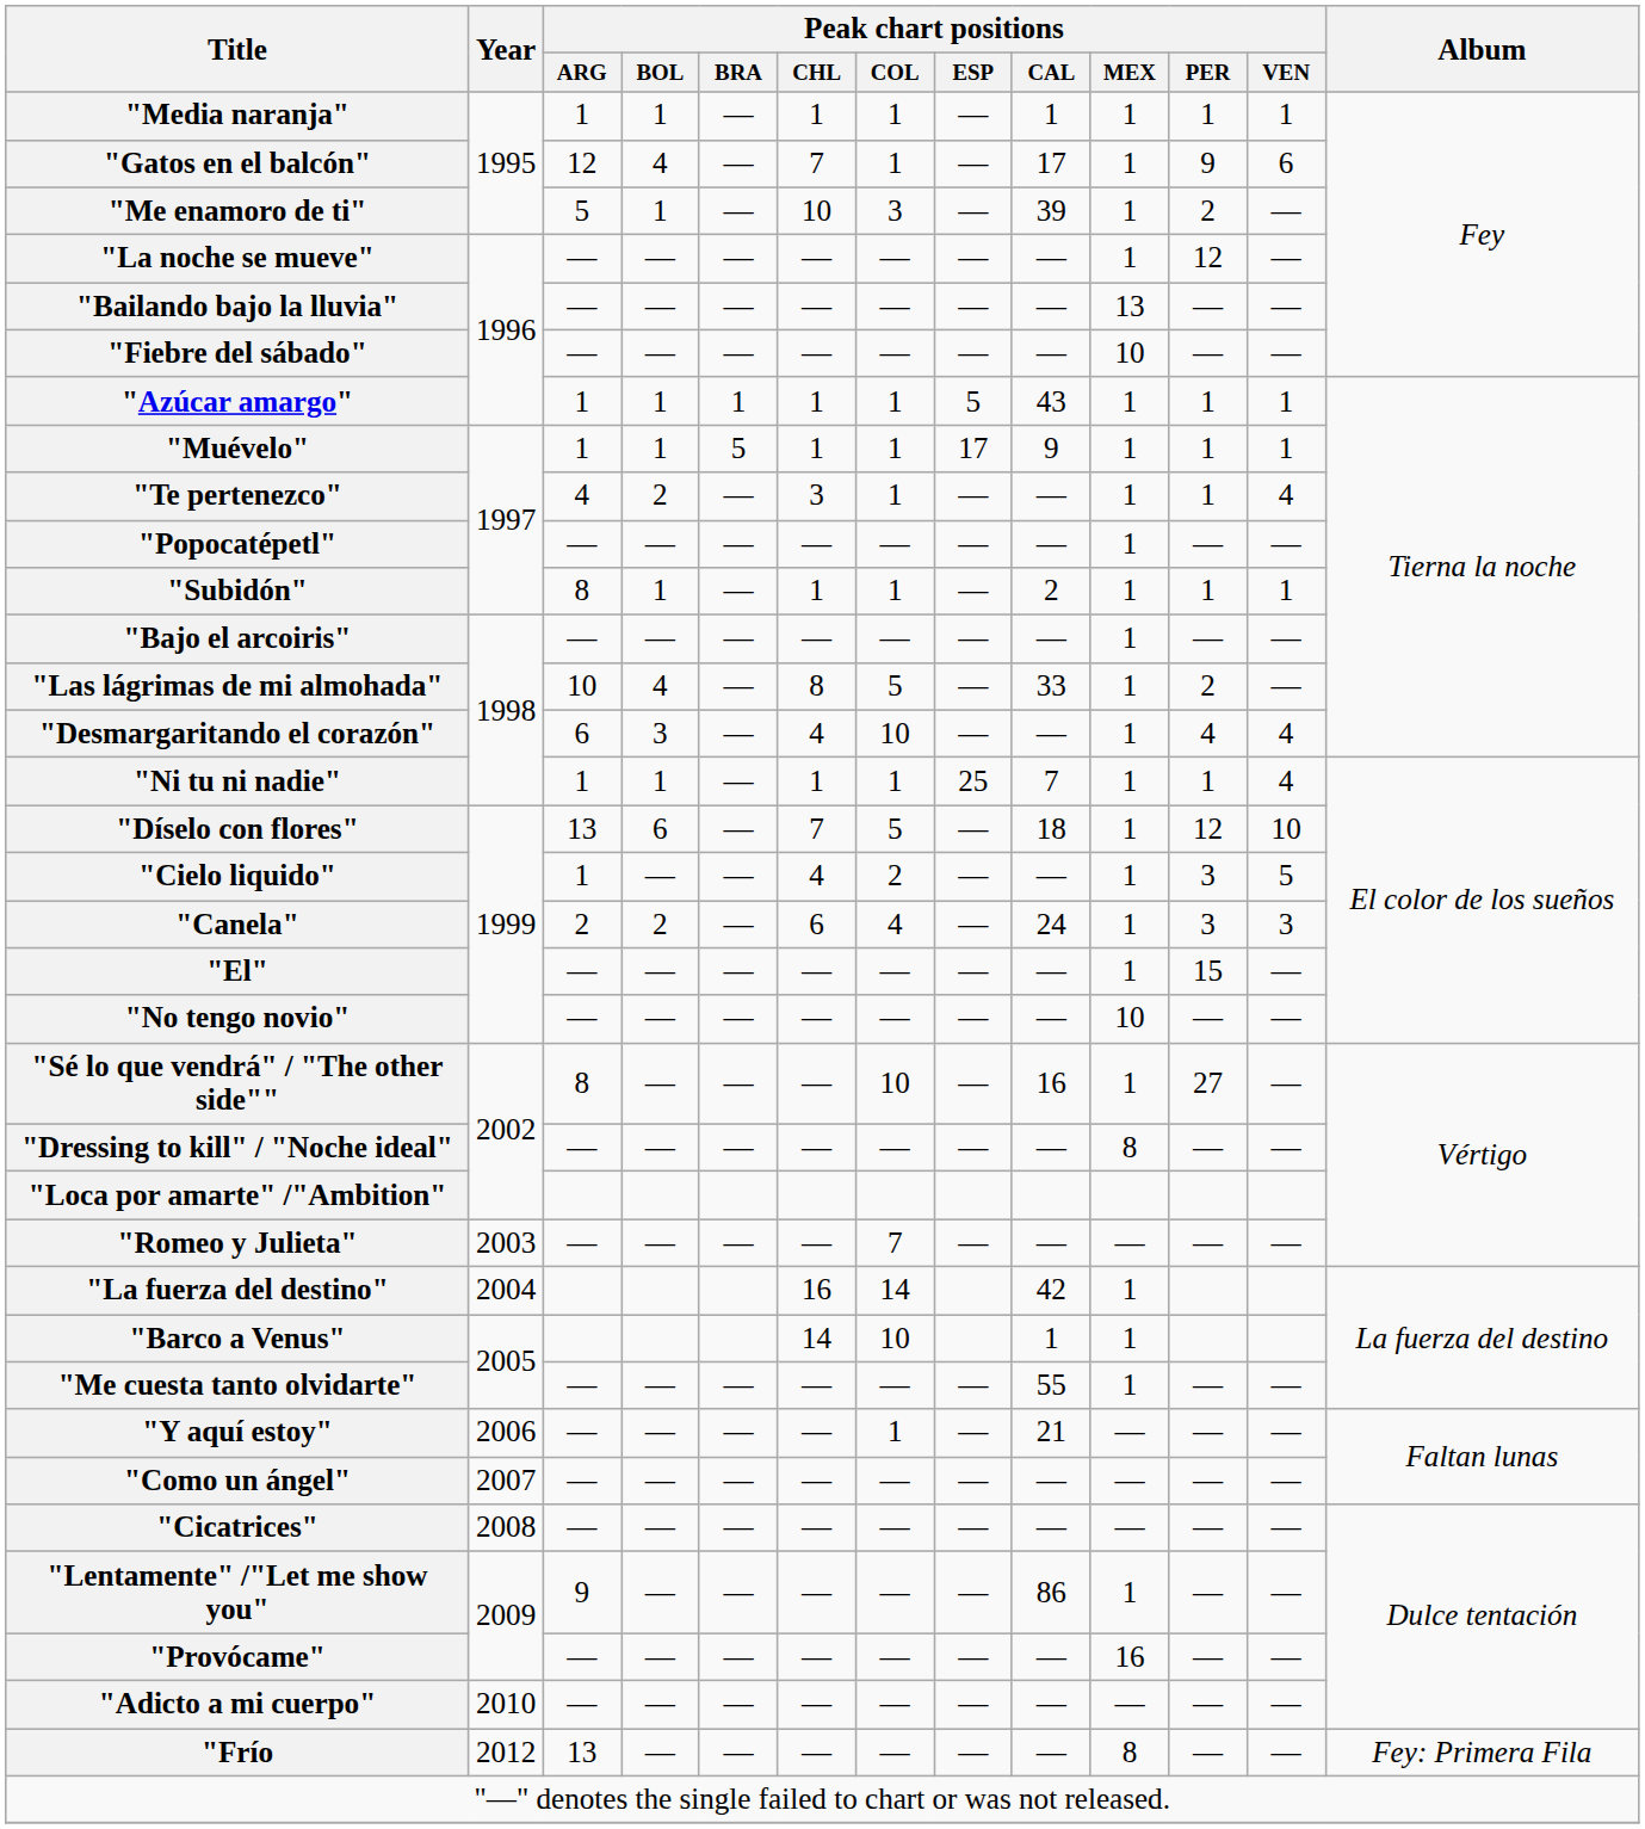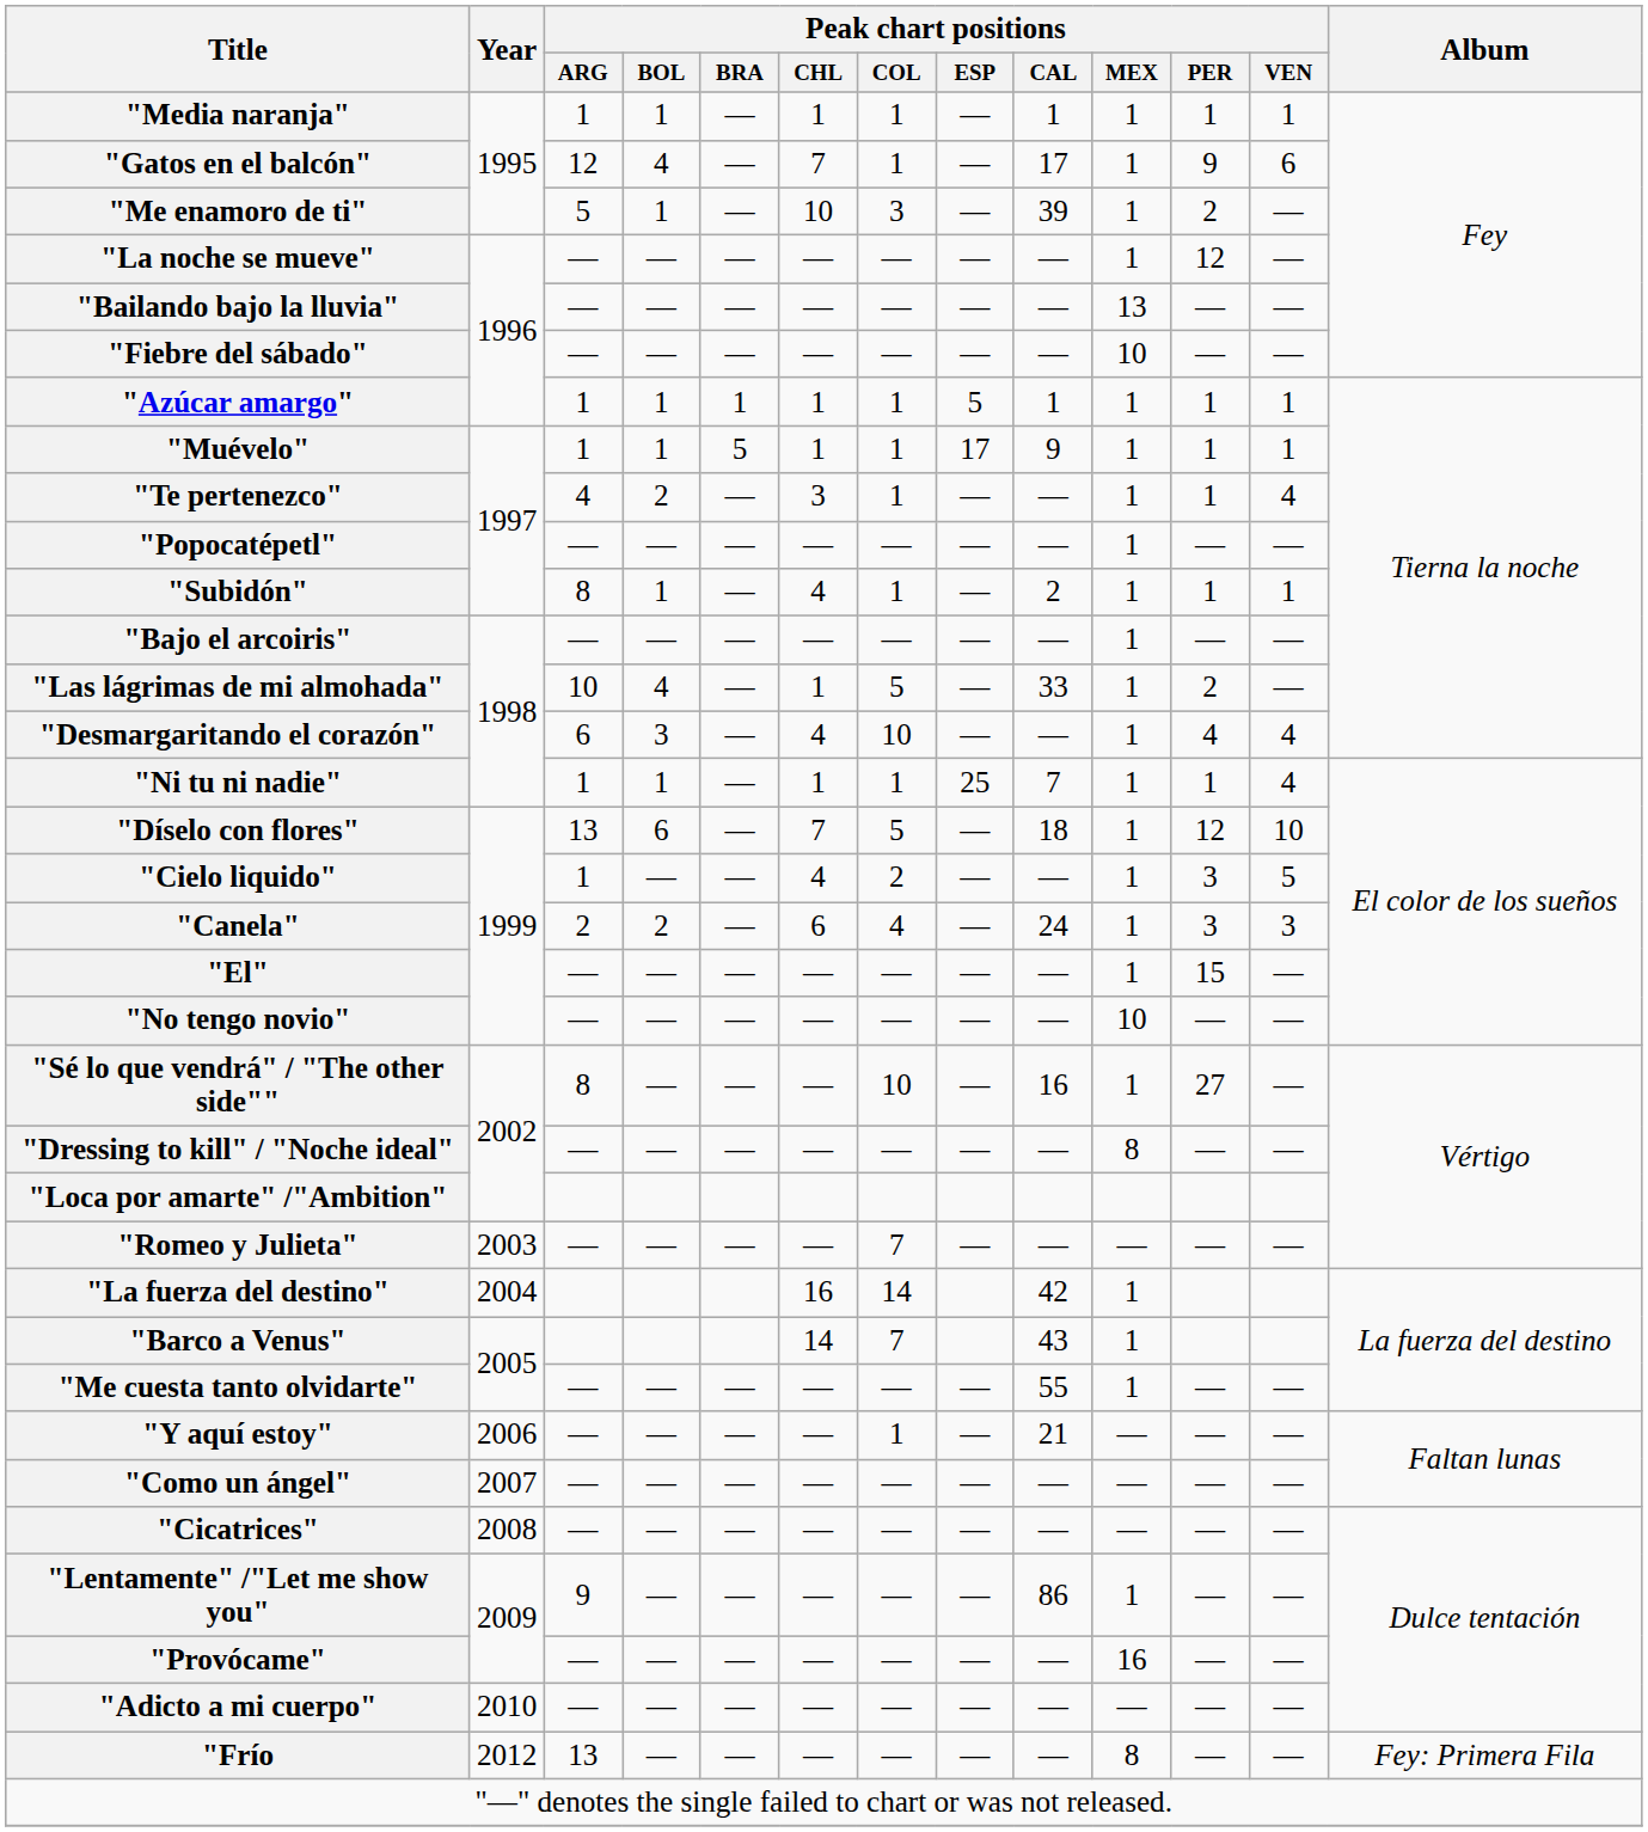 <table class="wikitable plainrowheaders" style="text-align:center;">
 <tr>
 <th rowspan="2" scope="col" style="width:15em;">Title</th>
 <th rowspan="2" scope="col" style="width:2em;">Year</th>
 <th colspan="10">Peak chart positions</th>
 <th rowspan="2" scope="col" style="width:10em;">Album</th>
 </tr>
 <tr>
 <th style="width:3em;font-size:75%">ARG<br></th>
 <th style="width:3em;font-size:75%">BOL</th>
 <th style="width:3em;font-size:75%">BRA</th>
 <th style="width:3em;font-size:75%">CHL</th>
 <th style="width:3em;font-size:75%">COL</th>
 <th style="width:3em;font-size:75%">ESP<br></th>
 <th style="width:3em;font-size:75%">CAL</th>
 <th style="width:3em;font-size:75%">MEX<br></th>
 <th style="width:3em;font-size:75%">PER</th>
 <th style="width:3em;font-size:75%">VEN<br></th>
 </tr>
 <tr>
 <th scope="row">"Media naranja"</th>
 <td align="center" rowspan="3">1995</td>
 <td>1</td>
 <td>1</td>
 <td>—</td>
 <td>1</td>
 <td>1</td>
 <td>—</td>
 <td>1</td>
 <td>1</td>
 <td>1</td>
 <td>1</td>
 <td align="center" rowspan="6"><em>Fey</em></td>
 </tr>
 <tr>
 <th scope="row">"Gatos en el balcón"</th>
 <td>12</td>
 <td>4</td>
 <td>—</td>
 <td>7</td>
 <td>1</td>
 <td>—</td>
 <td>17</td>
 <td>1</td>
 <td>9</td>
 <td>6</td>
 </tr>
 <tr>
 <th scope="row">"Me enamoro de ti"</th>
 <td>5</td>
 <td>1</td>
 <td>—</td>
 <td>10</td>
 <td>3</td>
 <td>—</td>
 <td>39</td>
 <td>1</td>
 <td>2</td>
 <td>—</td>
 </tr>
 <tr>
 <th scope="row">"La noche se mueve"</th>
 <td align="center" rowspan="4">1996</td>
 <td>—</td>
 <td>—</td>
 <td>—</td>
 <td>—</td>
 <td>—</td>
 <td>—</td>
 <td>—</td>
 <td>1</td>
 <td>12</td>
 <td>—</td>
 </tr>
 <tr>
 <th scope="row">"Bailando bajo la lluvia"</th>
 <td>—</td>
 <td>—</td>
 <td>—</td>
 <td>—</td>
 <td>—</td>
 <td>—</td>
 <td>—</td>
 <td>13</td>
 <td>—</td>
 <td>—</td>
 </tr>
 <tr>
 <th scope="row">"Fiebre del sábado"</th>
 <td>—</td>
 <td>—</td>
 <td>—</td>
 <td>—</td>
 <td>—</td>
 <td>—</td>
 <td>—</td>
 <td>10</td>
 <td>—</td>
 <td>—</td>
 </tr>
 <tr>
 <th scope="row">"<a href='#'>Azúcar amargo</a>"</th>
 <td>1</td>
 <td>1</td>
 <td>1</td>
 <td>1</td>
 <td>1</td>
 <td>5</td>
-<td>43</td>
+<td>1</td>
 <td>1</td>
 <td>1</td>
 <td>1</td>
 <td align="center" rowspan="8"><em>Tierna la noche</em></td>
 </tr>
 <tr>
 <th scope="row">"Muévelo"</th>
 <td align="left" rowspan="4">1997</td>
 <td>1</td>
 <td>1</td>
 <td>5</td>
 <td>1</td>
 <td>1</td>
 <td>17</td>
 <td>9</td>
 <td>1</td>
 <td>1</td>
 <td>1</td>
 </tr>
 <tr>
 <th scope="row">"Te pertenezco"</th>
 <td>4</td>
 <td>2</td>
 <td>—</td>
 <td>3</td>
 <td>1</td>
 <td>—</td>
 <td>—</td>
 <td>1</td>
 <td>1</td>
 <td>4</td>
 </tr>
 <tr>
 <th scope="row">"Popocatépetl"</th>
 <td>—</td>
 <td>—</td>
 <td>—</td>
 <td>—</td>
 <td>—</td>
 <td>—</td>
 <td>—</td>
 <td>1</td>
 <td>—</td>
 <td>—</td>
 </tr>
 <tr>
 <th scope="row">"Subidón"</th>
 <td>8</td>
 <td>1</td>
 <td>—</td>
-<td>1</td>
+<td>4</td>
 <td>1</td>
 <td>—</td>
 <td>2</td>
 <td>1</td>
 <td>1</td>
 <td>1</td>
 </tr>
 <tr>
 <th scope="row">"Bajo el arcoiris"</th>
 <td align="left" rowspan="4">1998</td>
 <td>—</td>
 <td>—</td>
 <td>—</td>
 <td>—</td>
 <td>—</td>
 <td>—</td>
 <td>—</td>
 <td>1</td>
 <td>—</td>
 <td>—</td>
 </tr>
 <tr>
 <th scope="row">"Las lágrimas de mi almohada"</th>
 <td>10</td>
 <td>4</td>
 <td>—</td>
-<td>8</td>
+<td>1</td>
 <td>5</td>
 <td>—</td>
 <td>33</td>
 <td>1</td>
 <td>2</td>
 <td>—</td>
 </tr>
 <tr>
 <th scope="row">"Desmargaritando el corazón"</th>
 <td>6</td>
 <td>3</td>
 <td>—</td>
 <td>4</td>
 <td>10</td>
 <td>—</td>
 <td>—</td>
 <td>1</td>
 <td>4</td>
 <td>4</td>
 </tr>
 <tr>
 <th scope="row">"Ni tu ni nadie"</th>
 <td>1</td>
 <td>1</td>
 <td>—</td>
 <td>1</td>
 <td>1</td>
 <td>25</td>
 <td>7</td>
 <td>1</td>
 <td>1</td>
 <td>4</td>
 <td align="center" rowspan="6"><em>El color de los sueños</em></td>
 </tr>
 <tr>
 <th scope="row">"Díselo con flores"</th>
 <td align="left" rowspan="5">1999</td>
 <td>13</td>
 <td>6</td>
 <td>—</td>
 <td>7</td>
 <td>5</td>
 <td>—</td>
 <td>18</td>
 <td>1</td>
 <td>12</td>
 <td>10</td>
 </tr>
 <tr>
 <th scope="row">"Cielo liquido"</th>
 <td>1</td>
 <td>—</td>
 <td>—</td>
 <td>4</td>
 <td>2</td>
 <td>—</td>
 <td>—</td>
 <td>1</td>
 <td>3</td>
 <td>5</td>
 </tr>
 <tr>
 <th scope="row">"Canela"</th>
 <td>2</td>
 <td>2</td>
 <td>—</td>
 <td>6</td>
 <td>4</td>
 <td>—</td>
 <td>24</td>
 <td>1</td>
 <td>3</td>
 <td>3</td>
 </tr>
 <tr>
 <th scope="row">"El"</th>
 <td>—</td>
 <td>—</td>
 <td>—</td>
 <td>—</td>
 <td>—</td>
 <td>—</td>
 <td>—</td>
 <td>1</td>
 <td>15</td>
 <td>—</td>
 </tr>
 <tr>
 <th scope="row">"No tengo novio"</th>
 <td>—</td>
 <td>—</td>
 <td>—</td>
 <td>—</td>
 <td>—</td>
 <td>—</td>
 <td>—</td>
 <td>10</td>
 <td>—</td>
 <td>—</td>
 </tr>
 <tr>
 <th scope="row">"Sé lo que vendrá" / "The other side""</th>
 <td align="left" rowspan="3">2002</td>
 <td>8</td>
 <td>—</td>
 <td>—</td>
 <td>—</td>
 <td>10</td>
 <td>—</td>
 <td>16</td>
 <td>1</td>
 <td>27</td>
 <td>—</td>
 <td align="center" rowspan="4"><em>Vértigo</em></td>
 </tr>
 <tr>
 <th scope="row">"Dressing to kill" / "Noche ideal"</th>
 <td>—</td>
 <td>—</td>
 <td>—</td>
 <td>—</td>
 <td>—</td>
 <td>—</td>
 <td>—</td>
 <td>8</td>
 <td>—</td>
 <td>—</td>
 </tr>
 <tr>
 <th scope="row">"Loca por amarte" /"Ambition"</th>
 <td></td>
 <td></td>
 <td></td>
 <td></td>
 <td></td>
 <td></td>
 <td></td>
 <td></td>
 <td></td>
 <td></td>
 </tr>
 <tr>
 <th scope="row">"Romeo y Julieta"</th>
 <td align="left" rowspan="1">2003</td>
 <td>—</td>
 <td>—</td>
 <td>—</td>
 <td>—</td>
 <td>7</td>
 <td>—</td>
 <td>—</td>
 <td>—</td>
 <td>—</td>
 <td>—</td>
 </tr>
 <tr>
 <th scope="row">"La fuerza del destino"</th>
 <td align="left" rowspan="1">2004</td>
 <td></td>
 <td></td>
 <td></td>
 <td>16</td>
 <td>14</td>
 <td></td>
 <td>42</td>
 <td>1</td>
 <td></td>
 <td></td>
 <td align="center" rowspan="3"><em>La fuerza del destino</em></td>
 </tr>
 <tr>
 <th scope="row">"Barco a Venus"</th>
 <td align="center" rowspan="2">2005</td>
 <td></td>
 <td></td>
 <td></td>
 <td>14</td>
-<td>10</td>
+<td>7</td>
 <td></td>
-<td>1</td>
+<td>43</td>
 <td>1</td>
 <td></td>
 <td></td>
 </tr>
 <tr>
 <th scope="row">"Me cuesta tanto olvidarte"</th>
 <td>—</td>
 <td>—</td>
 <td>—</td>
 <td>—</td>
 <td>—</td>
 <td>—</td>
 <td>55</td>
 <td>1</td>
 <td>—</td>
 <td>—</td>
 </tr>
 <tr>
 <th scope="row">"Y aquí estoy"</th>
 <td align="center" rowspan="1">2006</td>
 <td>—</td>
 <td>—</td>
 <td>—</td>
 <td>—</td>
 <td>1</td>
 <td>—</td>
 <td>21</td>
 <td>—</td>
 <td>—</td>
 <td>—</td>
 <td align="center" rowspan="2"><em>Faltan lunas</em></td>
 </tr>
 <tr>
 <th scope="row">"Como un ángel"</th>
 <td align="center" rowspan="1">2007</td>
 <td>—</td>
 <td>—</td>
 <td>—</td>
 <td>—</td>
 <td>—</td>
 <td>—</td>
 <td>—</td>
 <td>—</td>
 <td>—</td>
 <td>—</td>
 </tr>
 <tr>
 <th scope="row">"Cicatrices"</th>
 <td align="center" rowspan="1">2008</td>
 <td>—</td>
 <td>—</td>
 <td>—</td>
 <td>—</td>
 <td>—</td>
 <td>—</td>
 <td>—</td>
 <td>—</td>
 <td>—</td>
 <td>—</td>
 <td align="center" rowspan="4"><em>Dulce tentación</em></td>
 </tr>
 <tr>
 <th scope="row">"Lentamente" /"Let me show you"</th>
 <td align="center" rowspan="2">2009</td>
 <td>9</td>
 <td>—</td>
 <td>—</td>
 <td>—</td>
 <td>—</td>
 <td>—</td>
 <td>86</td>
 <td>1</td>
 <td>—</td>
 <td>—</td>
 </tr>
 <tr>
 <th scope="row">"Provócame"</th>
 <td>—</td>
 <td>—</td>
 <td>—</td>
 <td>—</td>
 <td>—</td>
 <td>—</td>
 <td>—</td>
 <td>16</td>
 <td>—</td>
 <td>—</td>
 </tr>
 <tr>
 <th scope="row">"Adicto a mi cuerpo"</th>
 <td align="center" rowspan="1">2010</td>
 <td>—</td>
 <td>—</td>
 <td>—</td>
 <td>—</td>
 <td>—</td>
 <td>—</td>
 <td>—</td>
 <td>—</td>
 <td>—</td>
 <td>—</td>
 </tr>
 <tr>
 <th scope="row">"Frío</th>
 <td align="center" rowspan="1">2012</td>
 <td>13</td>
 <td>—</td>
 <td>—</td>
 <td>—</td>
 <td>—</td>
 <td>—</td>
 <td>—</td>
 <td>8</td>
 <td>—</td>
 <td>—</td>
 <td align="center" rowspan="1"><em>Fey: Primera Fila</em></td>
 </tr>
 <tr>
 <td colspan="20">"—" denotes the single failed to chart or was not released.</td>
 </tr>
 <tr>
 </tr>
 </table>
